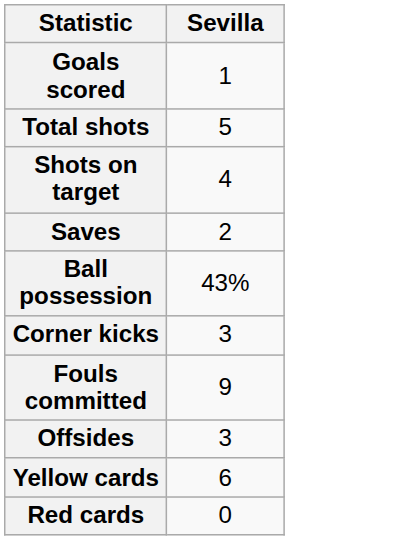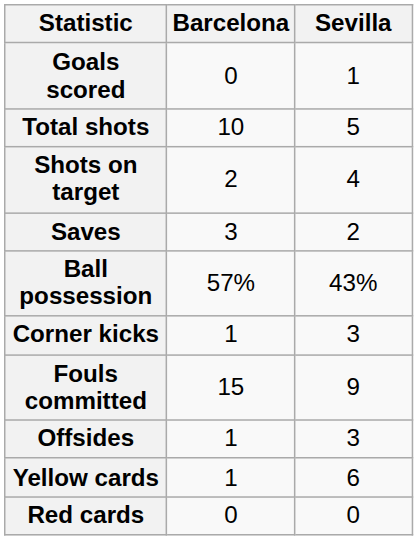 <table class="wikitable plainrowheaders" style="text-align:center">
 <tr>
 <th scope="col" style="width:100px">Statistic</th>
+<th scope="col" style="width:70px">Barcelona</th>
 <th scope="col" style="width:70px">Sevilla</th>
 </tr>
 <tr>
 <th scope=row>Goals scored</th>
+<td>0</td>
 <td>1</td>
 </tr>
 <tr>
 <th scope=row>Total shots</th>
+<td>10</td>
 <td>5</td>
 </tr>
 <tr>
 <th scope=row>Shots on target</th>
+<td>2</td>
 <td>4</td>
 </tr>
 <tr>
 <th scope=row>Saves</th>
+<td>3</td>
 <td>2</td>
 </tr>
 <tr>
 <th scope=row>Ball possession</th>
+<td>57%</td>
 <td>43%</td>
 </tr>
 <tr>
 <th scope=row>Corner kicks</th>
+<td>1</td>
 <td>3</td>
 </tr>
 <tr>
 <th scope=row>Fouls committed</th>
+<td>15</td>
 <td>9</td>
 </tr>
 <tr>
 <th scope=row>Offsides</th>
+<td>1</td>
 <td>3</td>
 </tr>
 <tr>
 <th scope=row>Yellow cards</th>
+<td>1</td>
 <td>6</td>
 </tr>
 <tr>
 <th scope=row>Red cards</th>
 <td>0</td>
+<td>0</td>
 </tr>
 </table>
